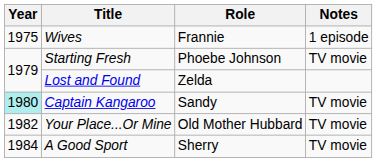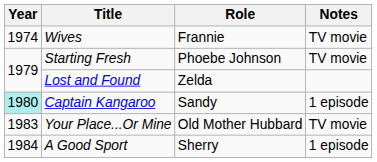 <table class="wikitable sortable">
 <tr>
 <th>Year</th>
 <th>Title</th>
 <th>Role</th>
 <th>Notes</th>
 </tr>
 <tr>
-<td>1975</td>
+<td>1974</td>
 <td><em>Wives</em></td>
 <td>Frannie</td>
-<td>1 episode</td>
+<td>TV movie</td>
 </tr>
 <tr>
 <td rowspan="2">1979</td>
 <td><em>Starting Fresh</em></td>
 <td>Phoebe Johnson</td>
 <td>TV movie</td>
 </tr>
 <tr>
 <td><em><a href='#'>Lost and Found</a></em></td>
 <td>Zelda</td>
 <td></td>
 </tr>
 <tr>
 <td style="background: paleturquoise;">1980</td>
 <td><em><a href='#'>Captain Kangaroo</a></em></td>
 <td>Sandy</td>
-<td>TV movie</td>
+<td>1 episode</td>
 </tr>
 <tr>
-<td>1982</td>
+<td>1983</td>
 <td><em>Your Place...Or Mine</em></td>
 <td>Old Mother Hubbard</td>
 <td>TV movie</td>
 </tr>
 <tr>
 <td>1984</td>
 <td><em>A Good Sport</em></td>
 <td>Sherry</td>
-<td>TV movie</td>
+<td>1 episode</td>
 </tr>
 </table>
